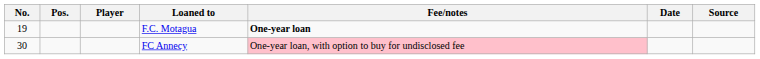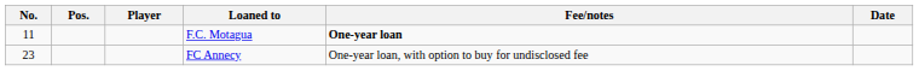 <table class="wikitable sortable" style="width:90%; text-align:center; font-size:95%; text-align:left;">
 <tr>
 <th>No.</th>
 <th>Pos.</th>
 <th>Player</th>
 <th>Loaned to</th>
 <th>Fee/notes</th>
 <th>Date</th>
-<th>Source</th>
 </tr>
 <tr>
-<td align=center>19</td>
+<td align=center>11</td>
 <td align=center></td>
 <td></td>
 <td> <a href='#'>F.C. Motagua</a></td>
 <td><strong>One-year loan</strong></td>
 <td></td>
-<td></td>
 </tr>
 <tr>
-<td align=center>30</td>
+<td align=center>23</td>
 <td align=center></td>
 <td></td>
 <td> <a href='#'>FC Annecy</a></td>
-<td style="background: pink;">One-year loan, with option to buy for undisclosed fee</td>
-<td></td>
+<td>One-year loan, with option to buy for undisclosed fee</td>
 <td></td>
 </tr>
 </table>
